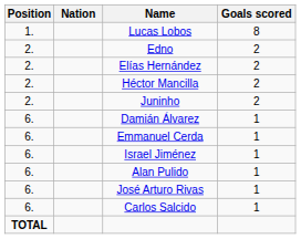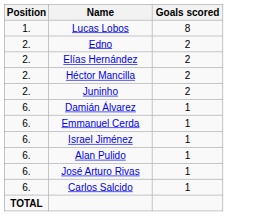 <table class="wikitable" style="font-size: 95%; text-align: center;">
 <tr>
 <th width=60>Position</th>
-<th width=60>Nation</th>
 <th width=150>Name</th>
 <th width=100>Goals scored</th>
 </tr>
 <tr>
 <td>1.</td>
-<td></td>
 <td><a href='#'>Lucas Lobos</a></td>
 <td>8</td>
 </tr>
 <tr>
 <td>2.</td>
-<td></td>
 <td><a href='#'>Edno</a></td>
 <td>2</td>
 </tr>
 <tr>
 <td>2.</td>
-<td></td>
 <td><a href='#'>Elías Hernández</a></td>
 <td>2</td>
 </tr>
 <tr>
 <td>2.</td>
-<td></td>
 <td><a href='#'>Héctor Mancilla</a></td>
 <td>2</td>
 </tr>
 <tr>
 <td>2.</td>
-<td></td>
 <td><a href='#'>Juninho</a></td>
 <td>2</td>
 </tr>
 <tr>
 <td>6.</td>
-<td></td>
 <td><a href='#'>Damián Álvarez</a></td>
 <td>1</td>
 </tr>
 <tr>
 <td>6.</td>
-<td></td>
 <td><a href='#'>Emmanuel Cerda</a></td>
 <td>1</td>
 </tr>
 <tr>
 <td>6.</td>
-<td></td>
 <td><a href='#'>Israel Jiménez</a></td>
 <td>1</td>
 </tr>
 <tr>
 <td>6.</td>
-<td></td>
 <td><a href='#'>Alan Pulido</a></td>
 <td>1</td>
 </tr>
 <tr>
 <td>6.</td>
-<td></td>
 <td><a href='#'>José Arturo Rivas</a></td>
 <td>1</td>
 </tr>
 <tr>
 <td>6.</td>
-<td></td>
 <td><a href='#'>Carlos Salcido</a></td>
 <td>1</td>
 </tr>
 <tr>
 <td><strong>TOTAL</strong></td>
 <td></td>
 <td></td>
-<td></td>
 </tr>
 </table>
